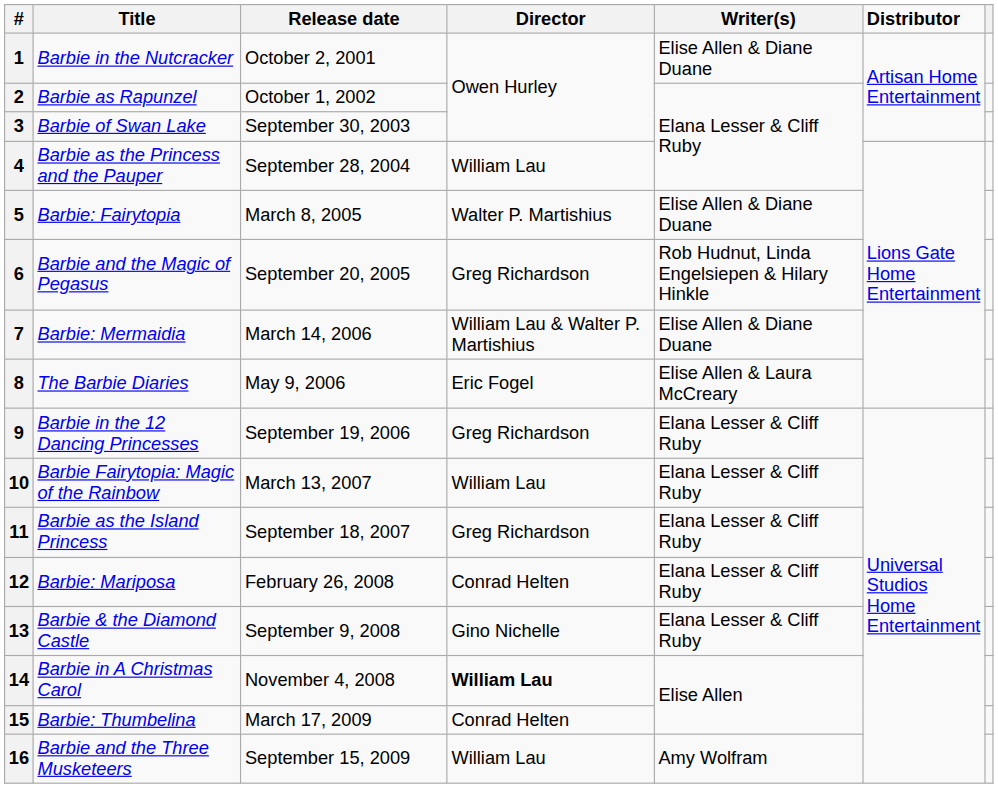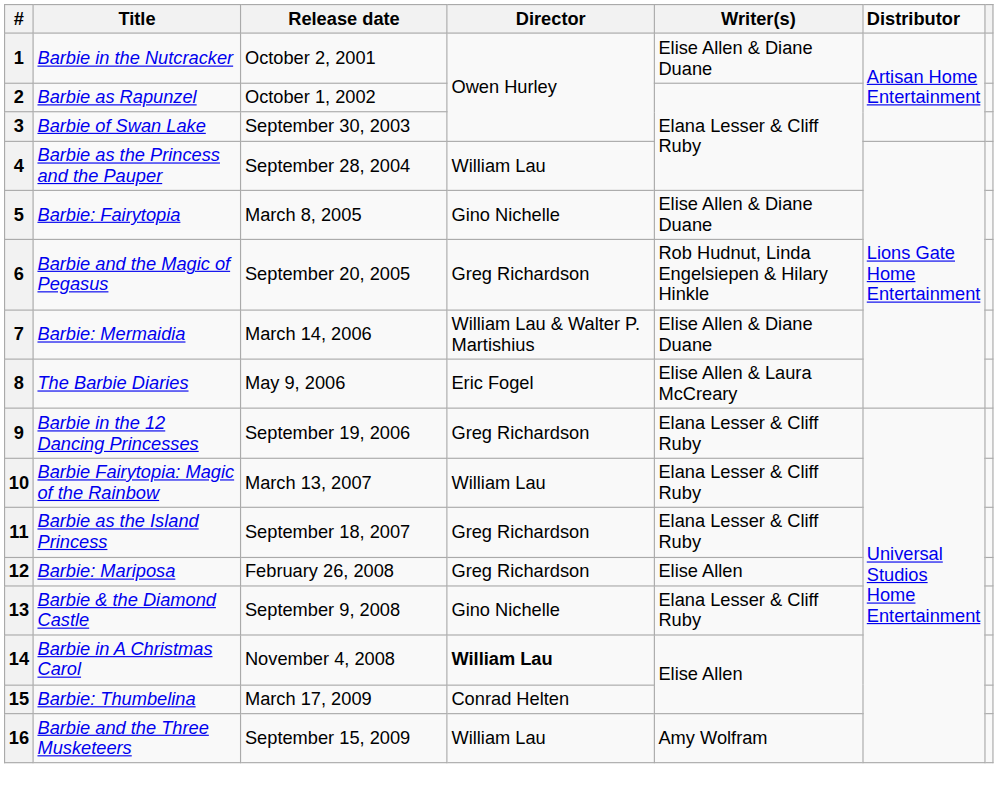 <table class="wikitable sortable">
 <tr>
 <th style="width: 1em;">#</th>
 <th style="width: 12em;">Title</th>
 <th style="width: 12em;">Release date</th>
 <th style="width: 12em;">Director</th>
 <th style="width: 12em;">Writer(s)</th>
 <td><strong>Distributor</strong></td>
 <th></th>
 </tr>
 <tr>
 <th><strong>1</strong></th>
 <td><em><a href='#'>Barbie in the Nutcracker</a></em></td>
 <td>October 2, 2001</td>
 <td rowspan="3">Owen Hurley</td>
 <td>Elise Allen & Diane Duane</td>
 <td rowspan="3"><a href='#'>Artisan Home Entertainment</a></td>
 <td></td>
 </tr>
 <tr>
 <th><strong>2</strong></th>
 <td><em><a href='#'>Barbie as Rapunzel</a></em></td>
 <td>October 1, 2002</td>
 <td rowspan="3">Elana Lesser & Cliff Ruby</td>
 <td></td>
 </tr>
 <tr>
 <th><strong>3</strong></th>
 <td><em><a href='#'>Barbie of Swan Lake</a></em></td>
 <td>September 30, 2003</td>
 <td></td>
 </tr>
 <tr>
 <th><strong>4</strong></th>
 <td><em><a href='#'>Barbie as the Princess and the Pauper</a></em></td>
 <td>September 28, 2004</td>
 <td>William Lau</td>
 <td rowspan="5"><a href='#'>Lions Gate Home Entertainment</a></td>
 <td></td>
 </tr>
 <tr>
 <th><strong>5</strong></th>
 <td><em><a href='#'>Barbie: Fairytopia</a></em></td>
 <td>March 8, 2005</td>
-<td>Walter P. Martishius</td>
+<td>Gino Nichelle</td>
 <td>Elise Allen & Diane Duane</td>
 <td></td>
 </tr>
 <tr>
 <th><strong>6</strong></th>
 <td><em><a href='#'>Barbie and the Magic of Pegasus</a></em></td>
 <td>September 20, 2005</td>
 <td>Greg Richardson</td>
 <td>Rob Hudnut, Linda Engelsiepen & Hilary Hinkle</td>
 <td></td>
 </tr>
 <tr>
 <th><strong>7</strong></th>
 <td><a href='#'><em>Barbie: Mermaidia</em></a></td>
 <td>March 14, 2006</td>
 <td>William Lau & Walter P. Martishius</td>
 <td>Elise Allen & Diane Duane</td>
 <td></td>
 </tr>
 <tr>
 <th><strong>8</strong></th>
 <td><em><a href='#'>The Barbie Diaries</a></em></td>
 <td>May 9, 2006</td>
 <td>Eric Fogel</td>
 <td>Elise Allen & Laura McCreary</td>
 <td></td>
 </tr>
 <tr>
 <th><strong>9</strong></th>
 <td><em><a href='#'>Barbie in the 12 Dancing Princesses</a></em></td>
 <td>September 19, 2006</td>
 <td>Greg Richardson</td>
 <td>Elana Lesser & Cliff Ruby</td>
 <td rowspan="8"><a href='#'>Universal Studios Home Entertainment</a></td>
 <td></td>
 </tr>
 <tr>
 <th><strong>10</strong></th>
 <td><a href='#'><em>Barbie Fairytopia: Magic of the Rainbow</em></a></td>
 <td>March 13, 2007</td>
 <td>William Lau</td>
 <td>Elana Lesser & Cliff Ruby</td>
 <td></td>
 </tr>
 <tr>
 <th><strong>11</strong></th>
 <td><em><a href='#'>Barbie as the Island Princess</a></em></td>
 <td>September 18, 2007</td>
 <td>Greg Richardson</td>
 <td>Elana Lesser & Cliff Ruby</td>
 <td></td>
 </tr>
 <tr>
 <th><strong>12</strong></th>
 <td><em><a href='#'>Barbie: Mariposa</a></em></td>
 <td>February 26, 2008</td>
-<td>Conrad Helten</td>
-<td>Elana Lesser & Cliff Ruby</td>
+<td>Greg Richardson</td>
+<td>Elise Allen</td>
 <td></td>
 </tr>
 <tr>
 <th><strong>13</strong></th>
 <td><em><a href='#'>Barbie & the Diamond Castle</a></em></td>
 <td>September 9, 2008</td>
 <td>Gino Nichelle</td>
 <td>Elana Lesser & Cliff Ruby</td>
 <td></td>
 </tr>
 <tr>
 <th><strong>14</strong></th>
 <td><em><a href='#'>Barbie in A Christmas Carol</a></em></td>
 <td>November 4, 2008</td>
 <td><strong>William Lau</strong></td>
 <td rowspan="2">Elise Allen</td>
 <td></td>
 </tr>
 <tr>
 <th><strong>15</strong></th>
 <td><em><a href='#'>Barbie: Thumbelina</a></em></td>
 <td>March 17, 2009</td>
 <td>Conrad Helten</td>
 <td></td>
 </tr>
 <tr>
 <th><strong>16</strong></th>
 <td><em><a href='#'>Barbie and the Three Musketeers</a></em></td>
 <td>September 15, 2009</td>
 <td>William Lau</td>
 <td>Amy Wolfram</td>
 <td></td>
 </tr>
 </table>
